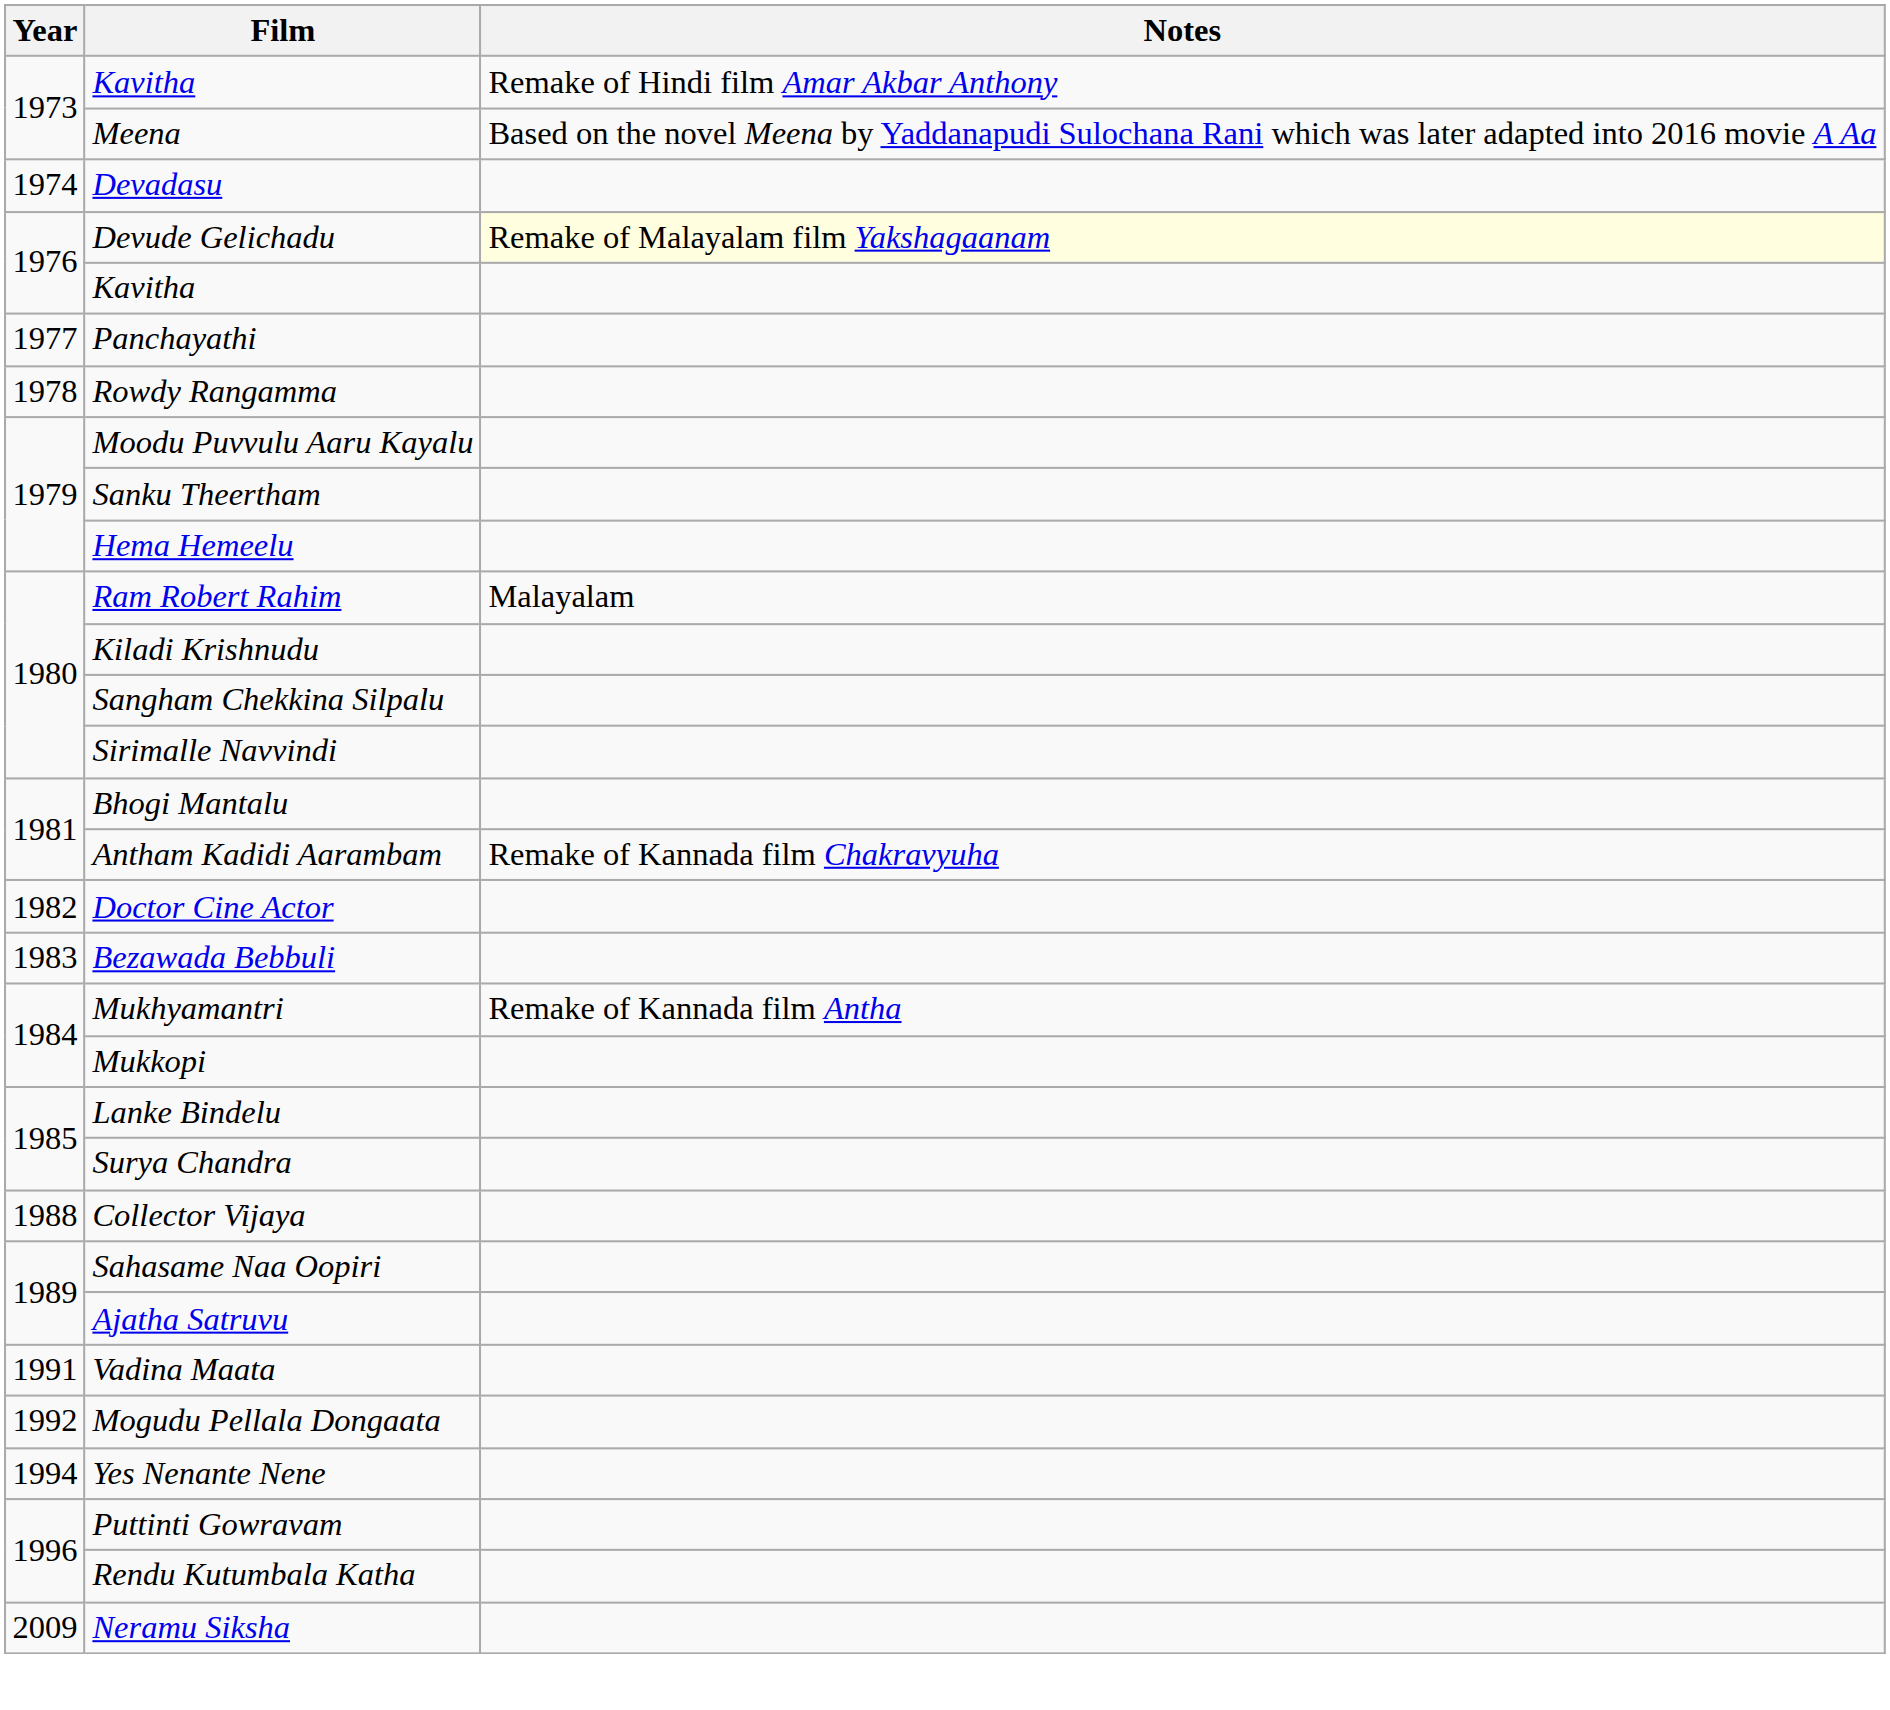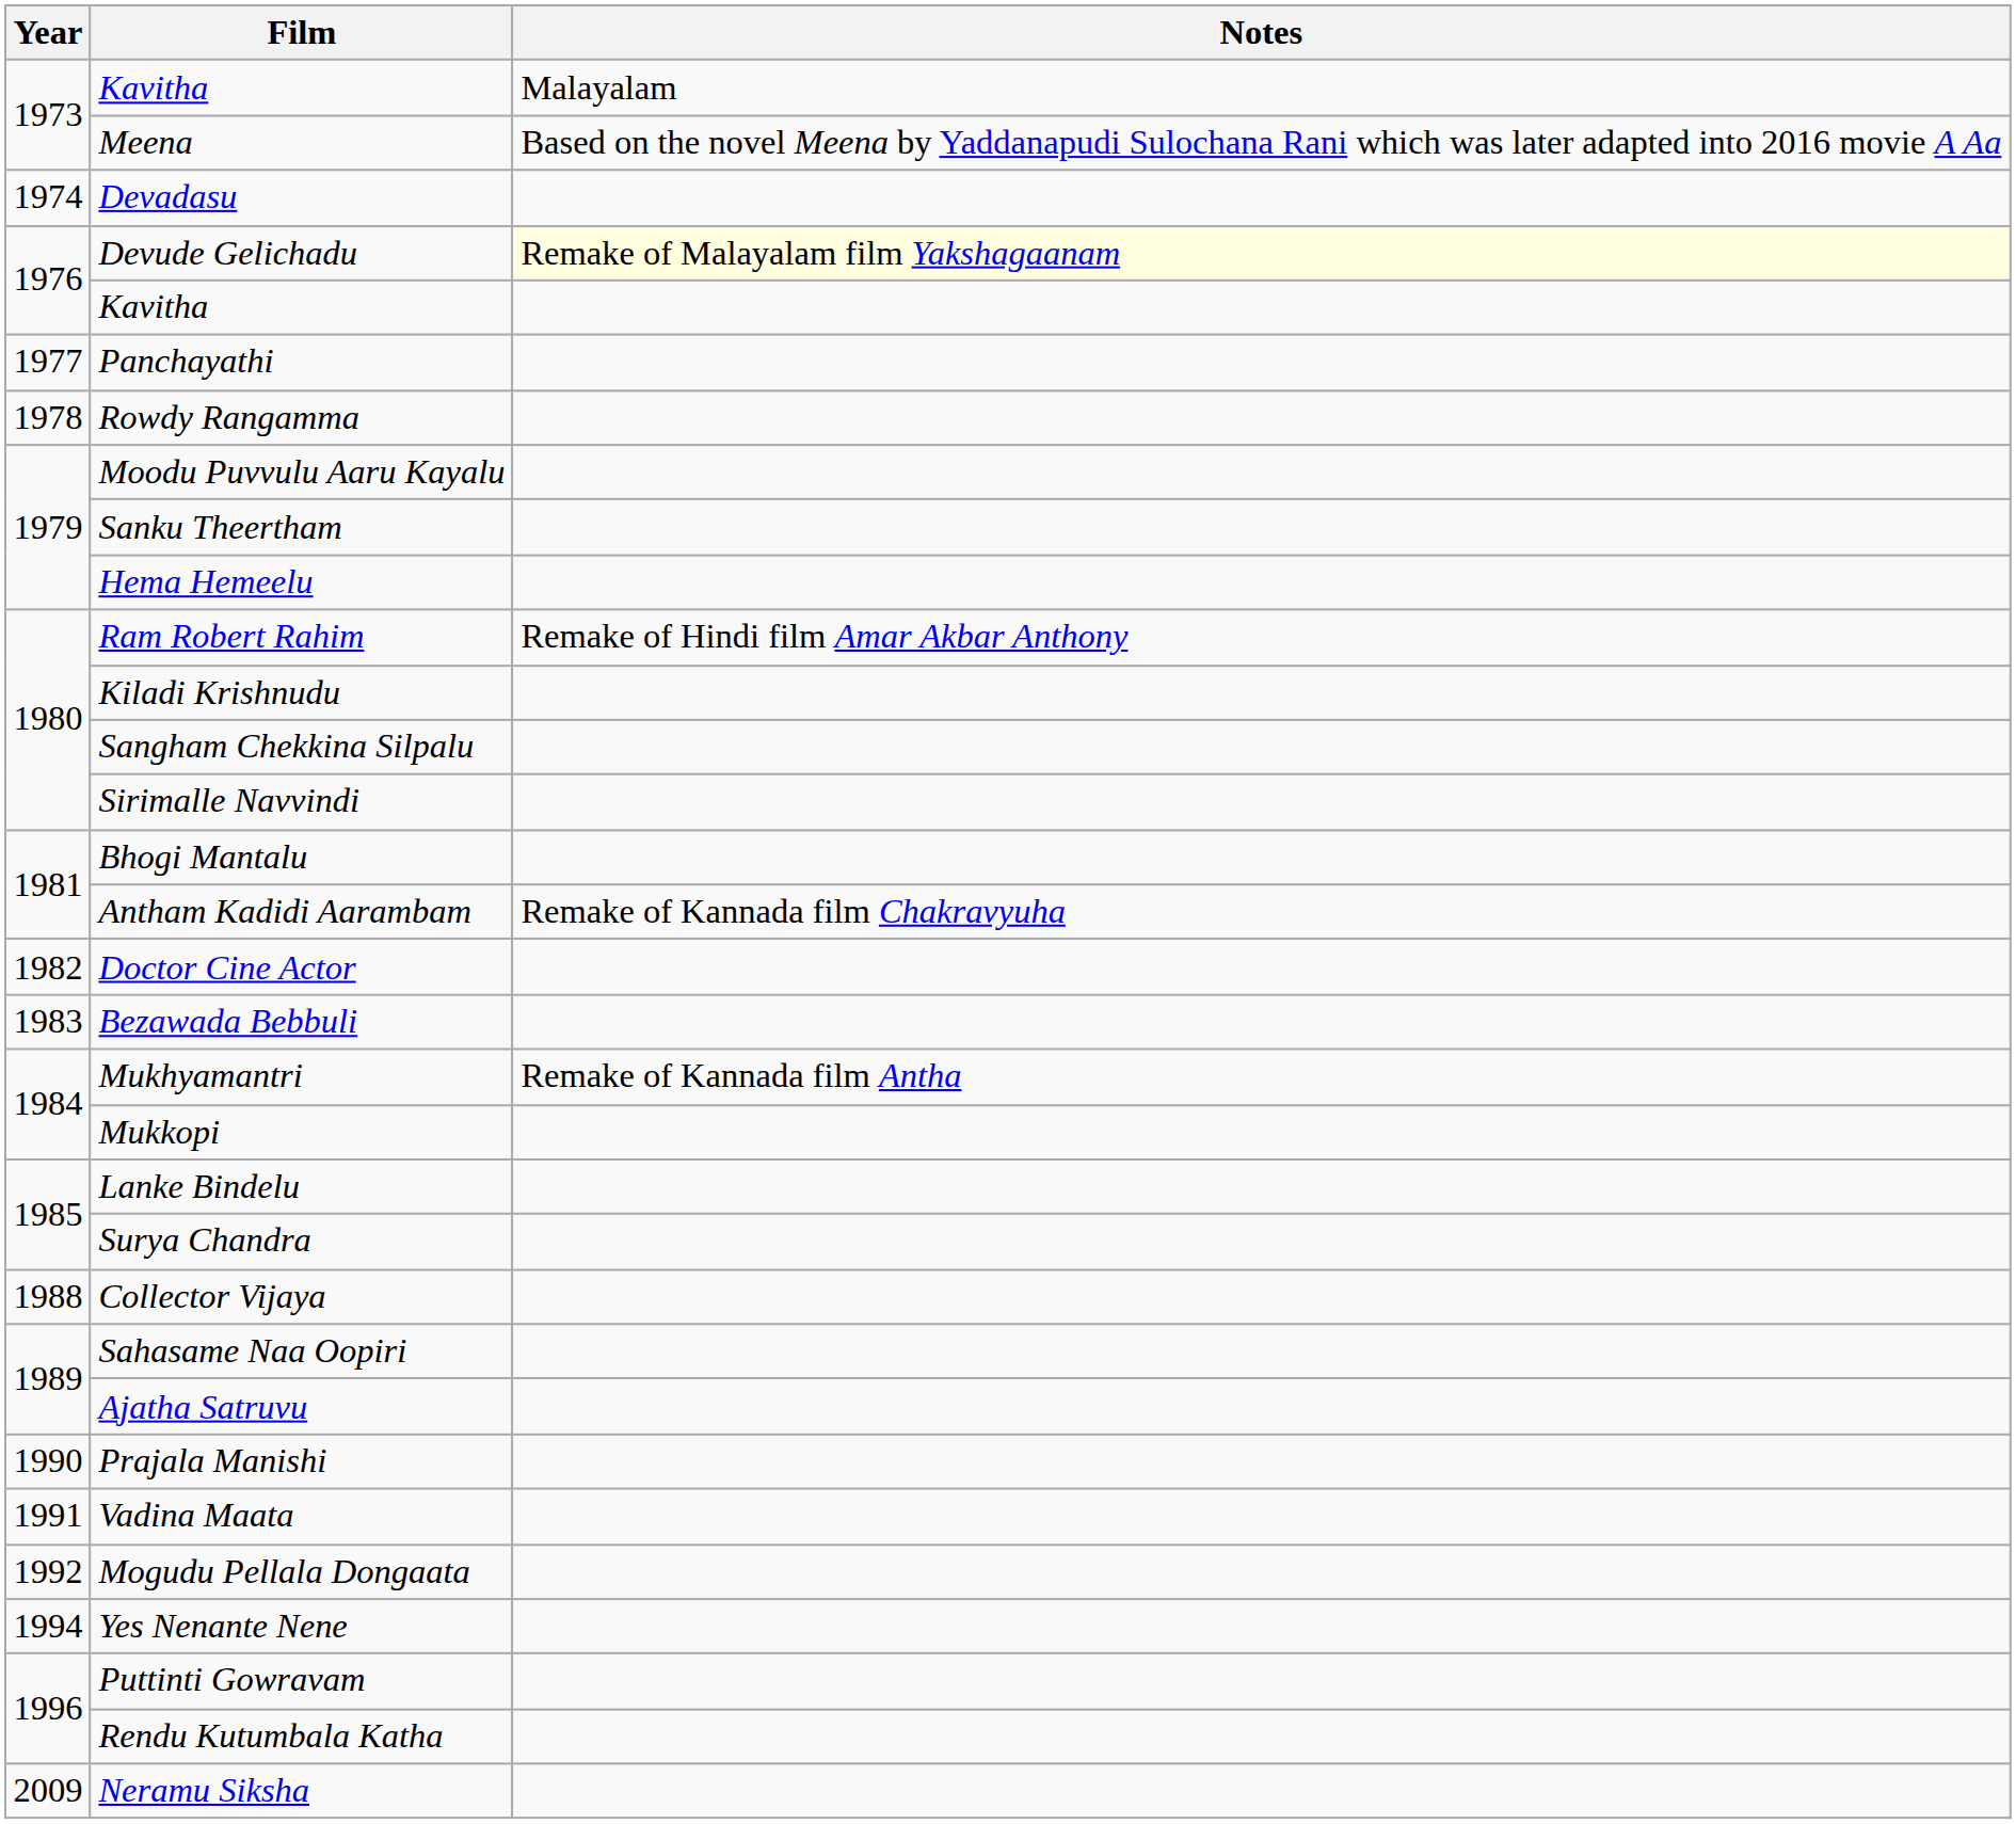 <table class="wikitable">
 <tr>
 <th>Year</th>
 <th>Film</th>
 <th>Notes</th>
 </tr>
 <tr>
 <td rowspan="2">1973</td>
 <td><em><a href='#'>Kavitha</a></em></td>
-<td>Remake of Hindi film <em><a href='#'>Amar Akbar Anthony</a></em></td>
+<td>Malayalam</td>
 </tr>
 <tr>
 <td><em>Meena</em></td>
 <td>Based on the novel <em>Meena</em> by <a href='#'>Yaddanapudi Sulochana Rani</a> which was later adapted into 2016 movie <em><a href='#'>A Aa</a></em></td>
 </tr>
 <tr>
 <td>1974</td>
 <td><em><a href='#'>Devadasu</a></em></td>
 <td></td>
 </tr>
 <tr>
 <td rowspan="2">1976</td>
 <td><em>Devude Gelichadu</em></td>
 <td style="background: lightyellow;">Remake of Malayalam film <em><a href='#'>Yakshagaanam</a></em></td>
 </tr>
 <tr>
 <td><em>Kavitha</em></td>
 <td></td>
 </tr>
 <tr>
 <td>1977</td>
 <td><em>Panchayathi</em></td>
 <td></td>
 </tr>
 <tr>
 <td>1978</td>
 <td><em>Rowdy Rangamma</em></td>
 <td></td>
 </tr>
 <tr>
 <td rowspan="3">1979</td>
 <td><em>Moodu Puvvulu Aaru Kayalu</em></td>
 <td></td>
 </tr>
 <tr>
 <td><em>Sanku Theertham</em></td>
 <td></td>
 </tr>
 <tr>
 <td><em><a href='#'>Hema Hemeelu</a></em></td>
 <td></td>
 </tr>
 <tr>
 <td rowspan="4">1980</td>
 <td><em><a href='#'>Ram Robert Rahim</a></em></td>
-<td>Malayalam</td>
+<td>Remake of Hindi film <em><a href='#'>Amar Akbar Anthony</a></em></td>
 </tr>
 <tr>
 <td><em>Kiladi Krishnudu</em></td>
 <td></td>
 </tr>
 <tr>
 <td><em>Sangham Chekkina Silpalu</em></td>
 <td></td>
 </tr>
 <tr>
 <td><em>Sirimalle Navvindi</em></td>
 <td></td>
 </tr>
 <tr>
 <td rowspan="2">1981</td>
 <td><em>Bhogi Mantalu</em></td>
 <td></td>
 </tr>
 <tr>
 <td><em>Antham Kadidi Aarambam</em></td>
 <td>Remake of Kannada film <em><a href='#'>Chakravyuha</a></em></td>
 </tr>
 <tr>
 <td>1982</td>
 <td><em><a href='#'>Doctor Cine Actor</a></em></td>
 <td></td>
 </tr>
 <tr>
 <td>1983</td>
 <td><em><a href='#'>Bezawada Bebbuli</a></em></td>
 <td></td>
 </tr>
 <tr>
 <td rowspan="2">1984</td>
 <td><em>Mukhyamantri</em></td>
 <td>Remake of Kannada film <em><a href='#'>Antha</a></em></td>
 </tr>
 <tr>
 <td><em>Mukkopi</em></td>
 <td></td>
 </tr>
 <tr>
 <td rowspan="2">1985</td>
 <td><em>Lanke Bindelu</em></td>
 <td></td>
 </tr>
 <tr>
 <td><em>Surya Chandra</em></td>
 <td></td>
 </tr>
 <tr>
 <td>1988</td>
 <td><em>Collector Vijaya</em></td>
 <td></td>
 </tr>
 <tr>
 <td rowspan="2">1989</td>
 <td><em>Sahasame Naa Oopiri</em></td>
 <td></td>
 </tr>
 <tr>
 <td><em><a href='#'>Ajatha Satruvu</a></em></td>
 <td></td>
 </tr>
 <tr>
+<td>1990</td>
+<td><em>Prajala Manishi</em></td>
+<td></td>
+</tr>
+<tr>
 <td>1991</td>
 <td><em>Vadina Maata</em></td>
 <td></td>
 </tr>
 <tr>
 <td>1992</td>
 <td><em>Mogudu Pellala Dongaata</em></td>
 <td></td>
 </tr>
 <tr>
 <td>1994</td>
 <td><em>Yes Nenante Nene</em></td>
 <td></td>
 </tr>
 <tr>
 <td rowspan="2">1996</td>
 <td><em>Puttinti Gowravam</em></td>
 <td></td>
 </tr>
 <tr>
 <td><em>Rendu Kutumbala Katha</em></td>
 <td></td>
 </tr>
 <tr>
 <td>2009</td>
 <td><em><a href='#'>Neramu Siksha</a></em></td>
 <td></td>
 </tr>
 </table>
